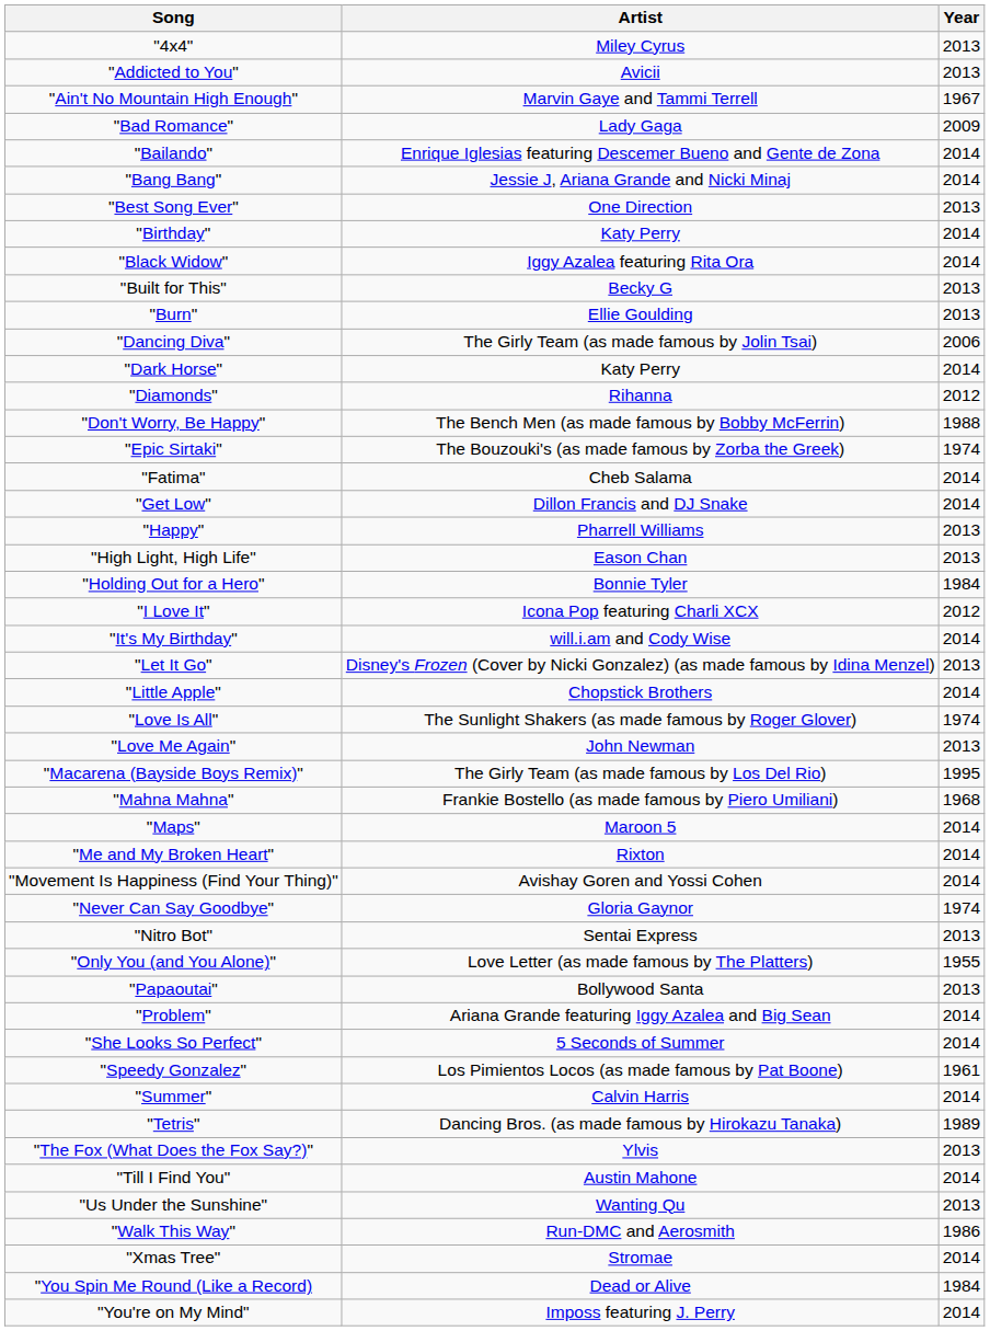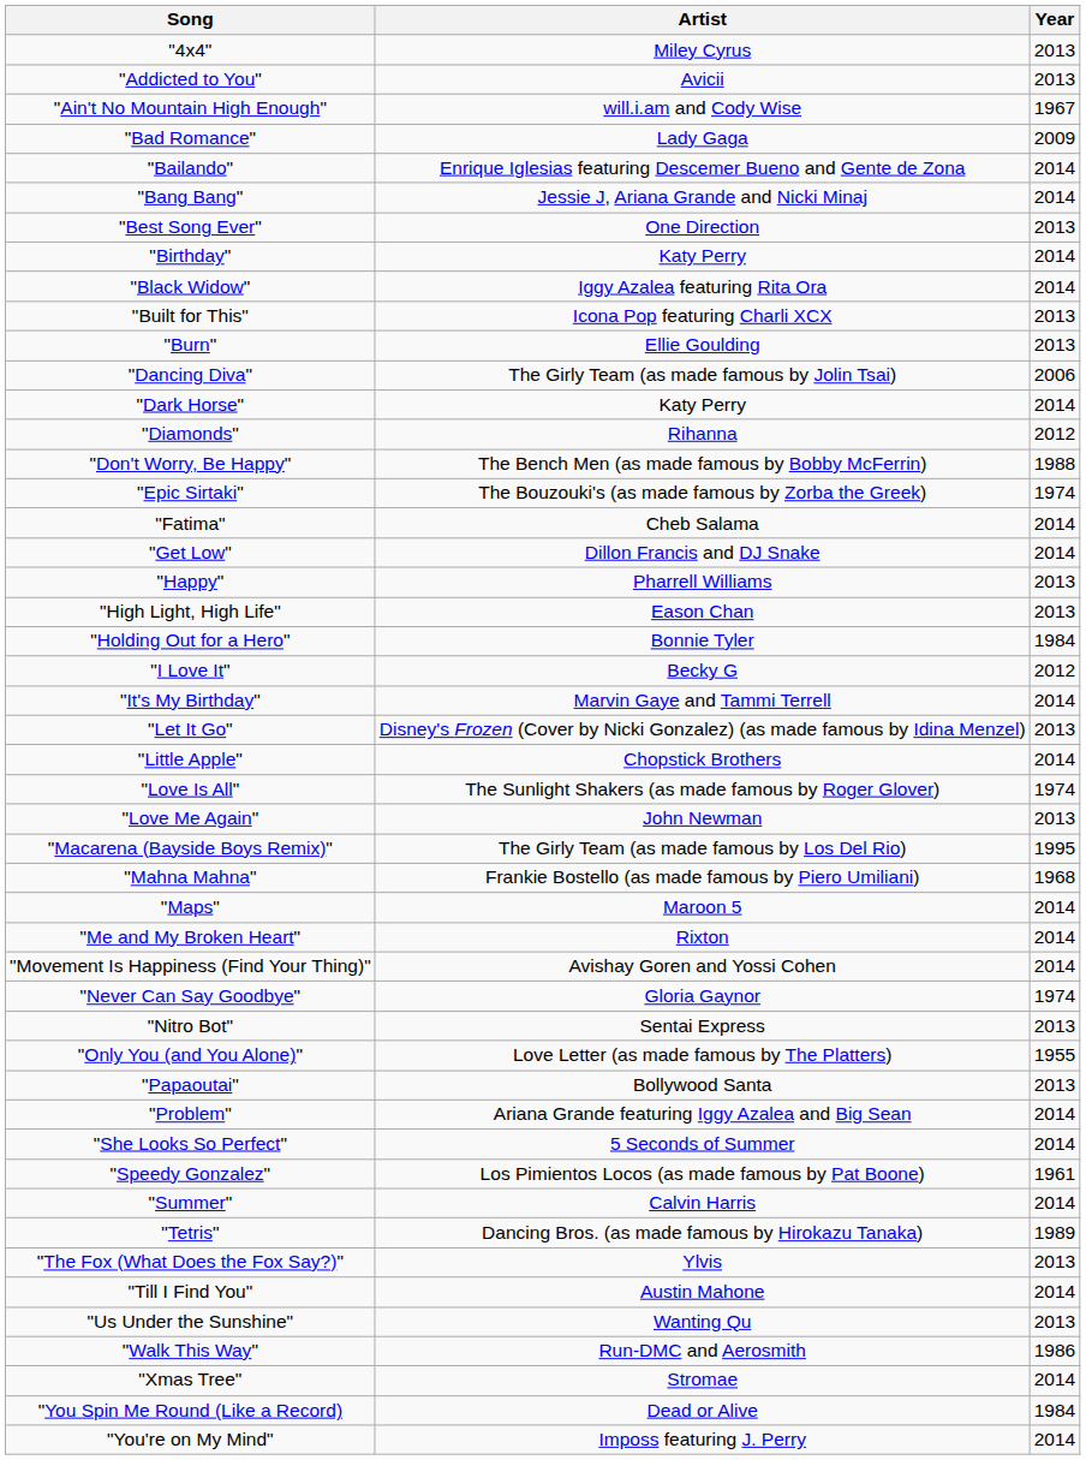 <table class="wikitable sortable" style="text-align:center;">
 <tr>
 <th scope="col">Song</th>
 <th scope="col">Artist</th>
 <th scope="col">Year</th>
 </tr>
 <tr>
 <td>"4x4"</td>
 <td><a href='#'>Miley Cyrus</a></td>
 <td>2013</td>
 </tr>
 <tr>
 <td>"<a href='#'>Addicted to You</a>"</td>
 <td><a href='#'>Avicii</a></td>
 <td>2013</td>
 </tr>
 <tr>
 <td>"<a href='#'>Ain't No Mountain High Enough</a>"</td>
-<td><a href='#'>Marvin Gaye</a> and <a href='#'>Tammi Terrell</a></td>
+<td><a href='#'>will.i.am</a> and <a href='#'>Cody Wise</a></td>
 <td>1967</td>
 </tr>
 <tr>
 <td>"<a href='#'>Bad Romance</a>"</td>
 <td><a href='#'>Lady Gaga</a></td>
 <td>2009</td>
 </tr>
 <tr>
 <td>"<a href='#'>Bailando</a>"</td>
 <td><a href='#'>Enrique Iglesias</a> featuring <a href='#'>Descemer Bueno</a> and <a href='#'>Gente de Zona</a></td>
 <td>2014</td>
 </tr>
 <tr>
 <td>"<a href='#'>Bang Bang</a>"</td>
 <td><a href='#'>Jessie J</a>, <a href='#'>Ariana Grande</a> and <a href='#'>Nicki Minaj</a></td>
 <td>2014</td>
 </tr>
 <tr>
 <td>"<a href='#'>Best Song Ever</a>"</td>
 <td><a href='#'>One Direction</a></td>
 <td>2013</td>
 </tr>
 <tr>
 <td>"<a href='#'>Birthday</a>"</td>
 <td><a href='#'>Katy Perry</a></td>
 <td>2014</td>
 </tr>
 <tr>
 <td>"<a href='#'>Black Widow</a>"</td>
 <td><a href='#'>Iggy Azalea</a> featuring <a href='#'>Rita Ora</a></td>
 <td>2014</td>
 </tr>
 <tr>
 <td>"Built for This"</td>
-<td><a href='#'>Becky G</a></td>
+<td><a href='#'>Icona Pop</a> featuring <a href='#'>Charli XCX</a></td>
 <td>2013</td>
 </tr>
 <tr>
 <td>"<a href='#'>Burn</a>"</td>
 <td><a href='#'>Ellie Goulding</a></td>
 <td>2013</td>
 </tr>
 <tr>
 <td>"<a href='#'>Dancing Diva</a>"</td>
 <td>The Girly Team (as made famous by <a href='#'>Jolin Tsai</a>)</td>
 <td>2006</td>
 </tr>
 <tr>
 <td>"<a href='#'>Dark Horse</a>"</td>
 <td>Katy Perry</td>
 <td>2014</td>
 </tr>
 <tr>
 <td>"<a href='#'>Diamonds</a>"</td>
 <td><a href='#'>Rihanna</a></td>
 <td>2012</td>
 </tr>
 <tr>
 <td>"<a href='#'>Don't Worry, Be Happy</a>"</td>
 <td>The Bench Men (as made famous by <a href='#'>Bobby McFerrin</a>)</td>
 <td>1988</td>
 </tr>
 <tr>
 <td>"<a href='#'>Epic Sirtaki</a>"</td>
 <td>The Bouzouki's (as made famous by <a href='#'>Zorba the Greek</a>)</td>
 <td>1974</td>
 </tr>
 <tr>
 <td>"Fatima"</td>
 <td>Cheb Salama</td>
 <td>2014</td>
 </tr>
 <tr>
 <td>"<a href='#'>Get Low</a>"</td>
 <td><a href='#'>Dillon Francis</a> and <a href='#'>DJ Snake</a></td>
 <td>2014</td>
 </tr>
 <tr>
 <td>"<a href='#'>Happy</a>"</td>
 <td><a href='#'>Pharrell Williams</a></td>
 <td>2013</td>
 </tr>
 <tr>
 <td>"High Light, High Life"</td>
 <td><a href='#'>Eason Chan</a></td>
 <td>2013</td>
 </tr>
 <tr>
 <td>"<a href='#'>Holding Out for a Hero</a>"</td>
 <td><a href='#'>Bonnie Tyler</a></td>
 <td>1984</td>
 </tr>
 <tr>
 <td>"<a href='#'>I Love It</a>"</td>
-<td><a href='#'>Icona Pop</a> featuring <a href='#'>Charli XCX</a></td>
+<td><a href='#'>Becky G</a></td>
 <td>2012</td>
 </tr>
 <tr>
 <td>"<a href='#'>It's My Birthday</a>"</td>
-<td><a href='#'>will.i.am</a> and <a href='#'>Cody Wise</a></td>
+<td><a href='#'>Marvin Gaye</a> and <a href='#'>Tammi Terrell</a></td>
 <td>2014</td>
 </tr>
 <tr>
 <td>"<a href='#'>Let It Go</a>"</td>
 <td><a href='#'>Disney's <em>Frozen</em></a> (Cover by Nicki Gonzalez) (as made famous by <a href='#'>Idina Menzel</a>)</td>
 <td>2013</td>
 </tr>
 <tr>
 <td>"<a href='#'>Little Apple</a>"</td>
 <td><a href='#'>Chopstick Brothers</a></td>
 <td>2014</td>
 </tr>
 <tr>
 <td>"<a href='#'>Love Is All</a>"</td>
 <td>The Sunlight Shakers (as made famous by <a href='#'>Roger Glover</a>)</td>
 <td>1974</td>
 </tr>
 <tr>
 <td>"<a href='#'>Love Me Again</a>"</td>
 <td><a href='#'>John Newman</a></td>
 <td>2013</td>
 </tr>
 <tr>
 <td>"<a href='#'>Macarena (Bayside Boys Remix)</a>"</td>
 <td>The Girly Team (as made famous by <a href='#'>Los Del Rio</a>)</td>
 <td>1995</td>
 </tr>
 <tr>
 <td>"<a href='#'>Mahna Mahna</a>"</td>
 <td>Frankie Bostello (as made famous by <a href='#'>Piero Umiliani</a>)</td>
 <td>1968</td>
 </tr>
 <tr>
 <td>"<a href='#'>Maps</a>"</td>
 <td><a href='#'>Maroon 5</a></td>
 <td>2014</td>
 </tr>
 <tr>
 <td>"<a href='#'>Me and My Broken Heart</a>"</td>
 <td><a href='#'>Rixton</a></td>
 <td>2014</td>
 </tr>
 <tr>
 <td>"Movement Is Happiness (Find Your Thing)"</td>
 <td>Avishay Goren and Yossi Cohen</td>
 <td>2014</td>
 </tr>
 <tr>
 <td>"<a href='#'>Never Can Say Goodbye</a>"</td>
 <td><a href='#'>Gloria Gaynor</a></td>
 <td>1974</td>
 </tr>
 <tr>
 <td>"Nitro Bot"</td>
 <td>Sentai Express</td>
 <td>2013</td>
 </tr>
 <tr>
 <td>"<a href='#'>Only You (and You Alone)</a>"</td>
 <td>Love Letter (as made famous by <a href='#'>The Platters</a>)</td>
 <td>1955</td>
 </tr>
 <tr>
 <td>"<a href='#'>Papaoutai</a>"</td>
 <td>Bollywood Santa</td>
 <td>2013</td>
 </tr>
 <tr>
 <td>"<a href='#'>Problem</a>"</td>
 <td>Ariana Grande featuring <a href='#'>Iggy Azalea</a> and <a href='#'>Big Sean</a></td>
 <td>2014</td>
 </tr>
 <tr>
 <td>"<a href='#'>She Looks So Perfect</a>"</td>
 <td><a href='#'>5 Seconds of Summer</a></td>
 <td>2014</td>
 </tr>
 <tr>
 <td>"<a href='#'>Speedy Gonzalez</a>"</td>
 <td>Los Pimientos Locos (as made famous by <a href='#'>Pat Boone</a>)</td>
 <td>1961</td>
 </tr>
 <tr>
 <td>"<a href='#'>Summer</a>"</td>
 <td><a href='#'>Calvin Harris</a></td>
 <td>2014</td>
 </tr>
 <tr>
 <td>"<a href='#'>Tetris</a>"</td>
 <td>Dancing Bros. (as made famous by <a href='#'>Hirokazu Tanaka</a>)</td>
 <td>1989</td>
 </tr>
 <tr>
 <td>"<a href='#'>The Fox (What Does the Fox Say?)</a>"</td>
 <td><a href='#'>Ylvis</a></td>
 <td>2013</td>
 </tr>
 <tr>
 <td>"Till I Find You"</td>
 <td><a href='#'>Austin Mahone</a></td>
 <td>2014</td>
 </tr>
 <tr>
 <td>"Us Under the Sunshine"</td>
 <td><a href='#'>Wanting Qu</a></td>
 <td>2013</td>
 </tr>
 <tr>
 <td>"<a href='#'>Walk This Way</a>"</td>
 <td><a href='#'>Run-DMC</a> and <a href='#'>Aerosmith</a></td>
 <td>1986</td>
 </tr>
 <tr>
 <td>"Xmas Tree"</td>
 <td><a href='#'>Stromae</a></td>
 <td>2014</td>
 </tr>
 <tr>
 <td>"<a href='#'>You Spin Me Round (Like a Record)</a></td>
 <td><a href='#'>Dead or Alive</a></td>
 <td>1984</td>
 </tr>
 <tr>
 <td>"You're on My Mind"</td>
 <td><a href='#'>Imposs</a> featuring <a href='#'>J. Perry</a></td>
 <td>2014</td>
 </tr>
 </table>
